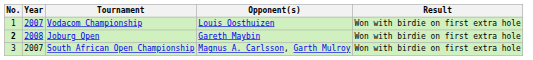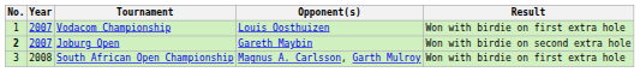 <table class="wikitable" style="font-size:95%;">
 <tr>
 <th>No.</th>
 <th>Year</th>
 <th>Tournament</th>
 <th>Opponent(s)</th>
 <th>Result</th>
 </tr>
 <tr style="background:#D0F0C0;">
 <td align=center>1</td>
 <td><a href='#'>2007</a></td>
 <td><a href='#'>Vodacom Championship</a></td>
 <td> <a href='#'>Louis Oosthuizen</a></td>
 <td>Won with birdie on first extra hole</td>
 </tr>
 <tr style="background:#D0F0C0;">
 <td align=center><strong>2</strong></td>
-<td><a href='#'>2008</a></td>
+<td><a href='#'>2007</a></td>
 <td><a href='#'>Joburg Open</a></td>
 <td> <a href='#'>Gareth Maybin</a></td>
-<td>Won with birdie on first extra hole</td>
+<td>Won with birdie on second extra hole</td>
 </tr>
 <tr style="background:#D0F0C0;">
 <td align=center>3</td>
-<td>2007</td>
+<td>2008</td>
 <td><a href='#'>South African Open Championship</a></td>
 <td> <a href='#'>Magnus A. Carlsson</a>,  <a href='#'>Garth Mulroy</a></td>
 <td>Won with birdie on first extra hole</td>
 </tr>
 </table>
